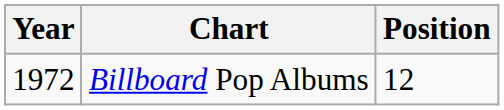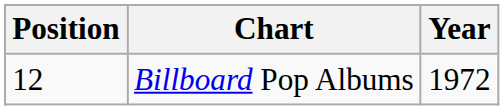 <table class="wikitable">
 <tr>
+<th align="left">Position</th>
+<th align="left">Chart</th>
 <th align="left">Year</th>
-<th align="left">Chart</th>
-<th align="left">Position</th>
 </tr>
 <tr>
+<td align="left">12</td>
+<td align="left"><a href='#'><em>Billboard</em></a> Pop Albums</td>
 <td align="left">1972</td>
-<td align="left"><a href='#'><em>Billboard</em></a> Pop Albums</td>
-<td align="left">12</td>
 </tr>
 </table>
